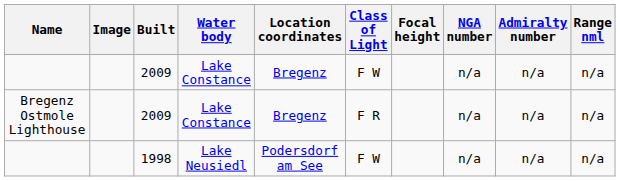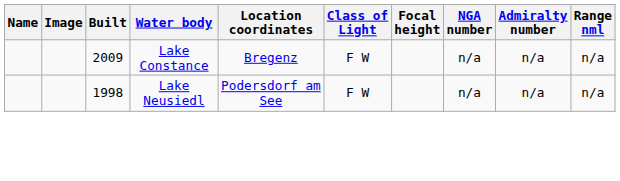 <table class="wikitable sortable" style="margin:auto;text-align:center;">
 <tr>
 <th>Name</th>
 <th class="unsortable">Image</th>
 <th>Built</th>
 <th><a href='#'>Water body</a></th>
 <th>Location<br>coordinates</th>
 <th><a href='#'>Class of Light</a></th>
 <th>Focal<br>height</th>
 <th><a href='#'>NGA</a><br>number</th>
 <th><a href='#'>Admiralty</a><br>number</th>
 <th>Range<br><a href='#'>nml</a></th>
 </tr>
 <tr>
 <td></td>
 <td></td>
 <td>2009</td>
 <td><a href='#'>Lake Constance</a></td>
 <td><a href='#'>Bregenz</a><br></td>
 <td>F W</td>
 <td></td>
 <td>n/a</td>
 <td>n/a</td>
 <td>n/a</td>
 </tr>
 <tr>
-<td>Bregenz Ostmole Lighthouse</td>
-<td></td>
-<td>2009</td>
-<td><a href='#'>Lake Constance</a></td>
-<td><a href='#'>Bregenz</a><br></td>
-<td>F R</td>
-<td></td>
-<td>n/a</td>
-<td>n/a</td>
-<td>n/a</td>
-</tr>
-<tr>
 <td></td>
 <td></td>
 <td>1998</td>
 <td><a href='#'>Lake Neusiedl</a></td>
 <td><a href='#'>Podersdorf am See</a><br></td>
 <td>F W</td>
 <td></td>
 <td>n/a</td>
 <td>n/a</td>
 <td>n/a</td>
 </tr>
 </table>
